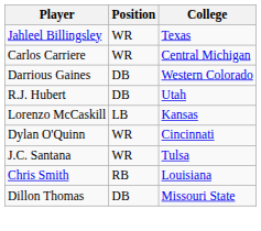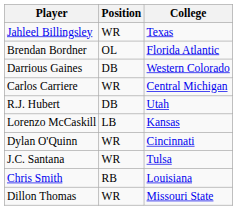 <table class="wikitable">
 <tr>
 <th>Player</th>
 <th>Position</th>
 <th>College</th>
 </tr>
 <tr>
 <td><a href='#'>Jahleel Billingsley</a></td>
 <td>WR</td>
 <td><a href='#'>Texas</a></td>
 </tr>
 <tr>
-<td>Carlos Carriere</td>
-<td>WR</td>
-<td><a href='#'>Central Michigan</a></td>
+<td>Brendan Bordner</td>
+<td>OL</td>
+<td><a href='#'>Florida Atlantic</a></td>
 </tr>
 <tr>
 <td>Darrious Gaines</td>
 <td>DB</td>
 <td><a href='#'>Western Colorado</a></td>
+</tr>
+<tr>
+<td>Carlos Carriere</td>
+<td>WR</td>
+<td><a href='#'>Central Michigan</a></td>
 </tr>
 <tr>
 <td>R.J. Hubert</td>
 <td>DB</td>
 <td><a href='#'>Utah</a></td>
 </tr>
 <tr>
 <td>Lorenzo McCaskill</td>
 <td>LB</td>
 <td><a href='#'>Kansas</a></td>
 </tr>
 <tr>
 <td>Dylan O'Quinn</td>
 <td>WR</td>
 <td><a href='#'>Cincinnati</a></td>
 </tr>
 <tr>
 <td>J.C. Santana</td>
 <td>WR</td>
 <td><a href='#'>Tulsa</a></td>
 </tr>
 <tr>
 <td><a href='#'>Chris Smith</a></td>
 <td>RB</td>
 <td><a href='#'>Louisiana</a></td>
 </tr>
 <tr>
 <td>Dillon Thomas</td>
-<td>DB</td>
+<td>WR</td>
 <td><a href='#'>Missouri State</a></td>
 </tr>
 </table>
